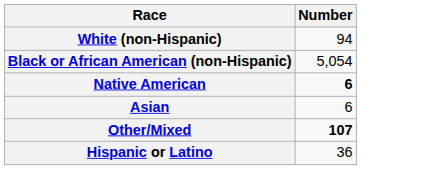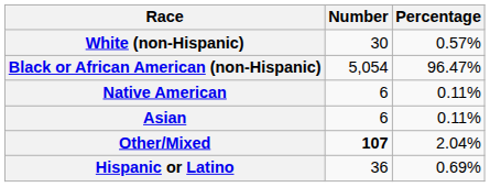 <table class="wikitable" style="text-align:right">
 <tr>
 <th scope="col">Race</th>
 <th scope="col">Number</th>
+<th scope="col">Percentage</th>
 </tr>
 <tr>
 <th scope="row"><a href='#'>White</a> (non-Hispanic)</th>
-<td>94</td>
+<td>30</td>
+<td>0.57%</td>
 </tr>
 <tr>
 <th scope="row"><a href='#'>Black or African American</a> (non-Hispanic)</th>
 <td>5,054</td>
+<td>96.47%</td>
 </tr>
 <tr>
 <th scope="row"><a href='#'>Native American</a></th>
-<td><strong>6</strong></td>
+<td>6</td>
+<td>0.11%</td>
 </tr>
 <tr>
 <th scope="row"><a href='#'>Asian</a></th>
 <td>6</td>
+<td>0.11%</td>
 </tr>
 <tr>
 <th scope="row"><a href='#'>Other/Mixed</a></th>
 <td><strong>107</strong></td>
+<td>2.04%</td>
 </tr>
 <tr>
 <th scope="row"><a href='#'>Hispanic</a> or <a href='#'>Latino</a></th>
 <td>36</td>
+<td>0.69%</td>
 </tr>
 </table>
